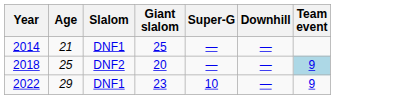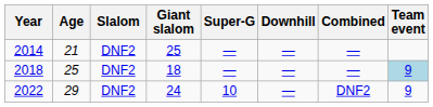 <table class=wikitable style="text-align:center">
 <tr>
 <th>  Year  </th>
 <th> Age </th>
 <th> Slalom </th>
 <th> Giant <br> slalom </th>
 <th>Super-G</th>
 <th>Downhill</th>
+<th>Combined</th>
 <th>Team<br>event</th>
 </tr>
 <tr>
 <td><a href='#'>2014</a></td>
 <td><em>21</em></td>
-<td><a href='#'>DNF1</a></td>
+<td><a href='#'>DNF2</a></td>
 <td><a href='#'>25</a></td>
+<td><a href='#'>—</a></td>
 <td><a href='#'>—</a></td>
 <td><a href='#'>—</a></td>
 <td></td>
 </tr>
 <tr>
 <td><a href='#'>2018</a></td>
 <td><em>25</em></td>
 <td><a href='#'>DNF2</a></td>
-<td><a href='#'>20</a></td>
+<td><a href='#'>18</a></td>
+<td><a href='#'>—</a></td>
 <td><a href='#'>—</a></td>
 <td><a href='#'>—</a></td>
 <td style="background: lightblue;"><a href='#'>9</a></td>
 </tr>
 <tr>
 <td><a href='#'>2022</a></td>
 <td><em>29</em></td>
-<td><a href='#'>DNF1</a></td>
-<td><a href='#'>23</a></td>
+<td><a href='#'>DNF2</a></td>
+<td><a href='#'>24</a></td>
 <td><a href='#'>10</a></td>
 <td><a href='#'>—</a></td>
+<td><a href='#'>DNF2</a></td>
 <td><a href='#'>9</a></td>
 </tr>
 </table>
